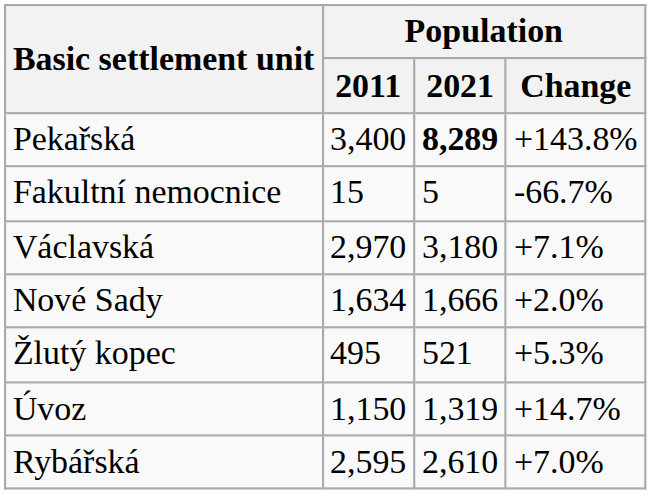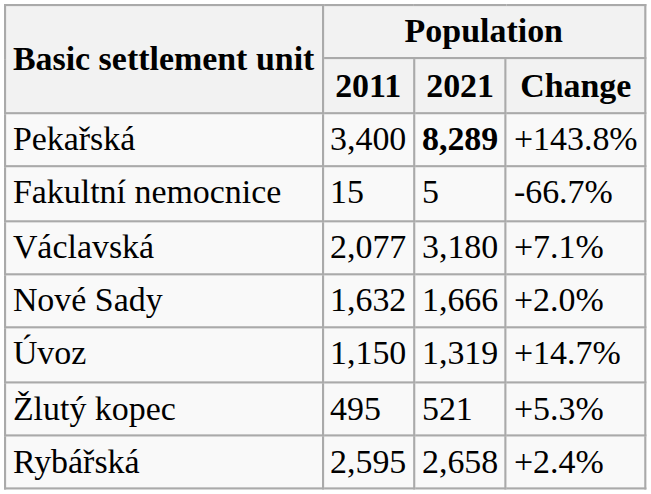 <table class="wikitable sortable">
 <tr>
 <th rowspan=2>Basic settlement unit</th>
 <th colspan=3>Population</th>
 </tr>
 <tr>
 <th>2011</th>
 <th>2021</th>
 <th>Change</th>
 </tr>
 <tr>
 <td>Pekařská</td>
 <td>3,400</td>
 <td><strong>8,289</strong></td>
 <td>+143.8%</td>
 </tr>
 <tr>
 <td>Fakultní nemocnice</td>
 <td>15</td>
 <td>5</td>
 <td>-66.7%</td>
 </tr>
 <tr>
 <td>Václavská</td>
-<td>2,970</td>
+<td>2,077</td>
 <td>3,180</td>
 <td>+7.1%</td>
 </tr>
 <tr>
 <td>Nové Sady</td>
-<td>1,634</td>
+<td>1,632</td>
 <td>1,666</td>
 <td>+2.0%</td>
+</tr>
+<tr>
+<td>Úvoz</td>
+<td>1,150</td>
+<td>1,319</td>
+<td>+14.7%</td>
 </tr>
 <tr>
 <td>Žlutý kopec</td>
 <td>495</td>
 <td>521</td>
 <td>+5.3%</td>
 </tr>
 <tr>
-<td>Úvoz</td>
-<td>1,150</td>
-<td>1,319</td>
-<td>+14.7%</td>
-</tr>
-<tr>
 <td>Rybářská</td>
 <td>2,595</td>
-<td>2,610</td>
-<td>+7.0%</td>
+<td>2,658</td>
+<td>+2.4%</td>
 </tr>
 </table>
